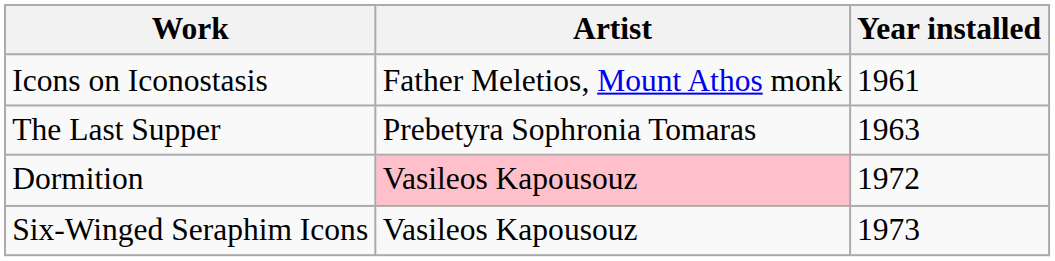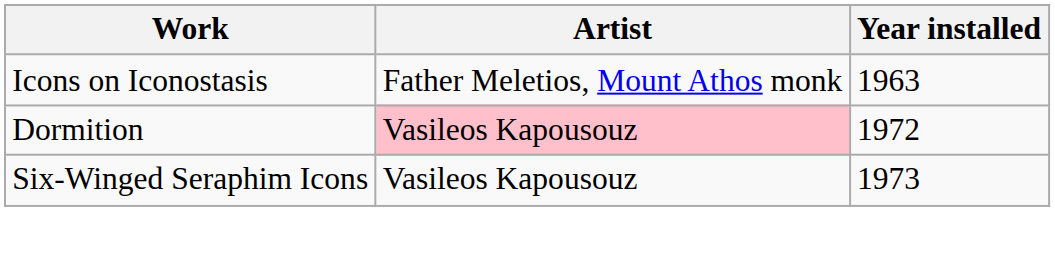 <table class="wikitable">
 <tr>
 <th>Work</th>
 <th>Artist</th>
 <th>Year installed</th>
 </tr>
 <tr>
 <td>Icons on Iconostasis</td>
 <td>Father Meletios, <a href='#'>Mount Athos</a> monk</td>
-<td>1961</td>
-</tr>
-<tr>
-<td>The Last Supper</td>
-<td>Prebetyra Sophronia Tomaras</td>
 <td>1963</td>
 </tr>
 <tr>
 <td>Dormition</td>
 <td style="background: pink;">Vasileos Kapousouz</td>
 <td>1972</td>
 </tr>
 <tr>
 <td>Six-Winged Seraphim Icons</td>
 <td>Vasileos Kapousouz</td>
 <td>1973</td>
 </tr>
 </table>
